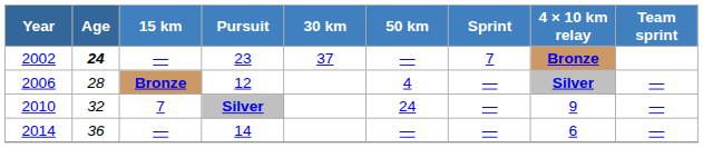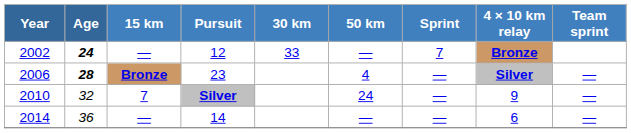 <table class="wikitable" style="font-size:95%; text-align:center; border:grey solid 1px; border-collapse:collapse; background:#ffffff;">
 <tr>
 <th style="background-color:#369; color:white; width:60px;"> Year </th>
 <th style="background-color:#369; color:white; width:40px;"> Age </th>
 <th style="background-color:#4180be; color:white; width:75px;"> 15 km </th>
 <th style="background-color:#4180be; color:white; width:75px;"> Pursuit </th>
 <th style="background-color:#4180be; color:white; width:75px;"> 30 km </th>
 <th style="background-color:#4180be; color:white; width:75px;"> 50 km </th>
 <th style="background-color:#4180be; color:white; width:75px;"> Sprint </th>
 <th style="background-color:#4180be; color:white; width:75px;"> 4 × 10 km <br> relay </th>
 <th style="background-color:#4180be; color:white; width:75px;"> Team <br> sprint </th>
 </tr>
 <tr>
 <td><a href='#'>2002</a></td>
 <td><strong><em>24</em></strong></td>
 <td><a href='#'>—</a></td>
-<td><a href='#'>23</a></td>
-<td><a href='#'>37</a></td>
+<td><a href='#'>12</a></td>
+<td><a href='#'>33</a></td>
 <td><a href='#'>—</a></td>
 <td><a href='#'>7</a></td>
 <td bgcolor="cc9966"><a href='#'><strong>Bronze</strong></a></td>
 <td></td>
 </tr>
 <tr>
 <td><a href='#'>2006</a></td>
-<td><em>28</em></td>
+<td><strong><em>28</em></strong></td>
 <td bgcolor="cc9966"><a href='#'><strong>Bronze</strong></a></td>
-<td><a href='#'>12</a></td>
+<td><a href='#'>23</a></td>
 <td></td>
 <td><a href='#'>4</a></td>
 <td><a href='#'>—</a></td>
 <td style="background:silver;"><a href='#'><strong>Silver</strong></a></td>
 <td><a href='#'>—</a></td>
 </tr>
 <tr>
 <td><a href='#'>2010</a></td>
 <td><em>32</em></td>
 <td><a href='#'>7</a></td>
 <td style="background:silver;"><a href='#'><strong>Silver</strong></a></td>
 <td></td>
 <td><a href='#'>24</a></td>
 <td><a href='#'>—</a></td>
 <td><a href='#'>9</a></td>
 <td><a href='#'>—</a></td>
 </tr>
 <tr>
 <td><a href='#'>2014</a></td>
 <td><em>36</em></td>
 <td><a href='#'>—</a></td>
 <td><a href='#'>14</a></td>
 <td></td>
 <td><a href='#'>—</a></td>
 <td><a href='#'>—</a></td>
 <td><a href='#'>6</a></td>
 <td><a href='#'>—</a></td>
 </tr>
 <tr>
 </tr>
 </table>
